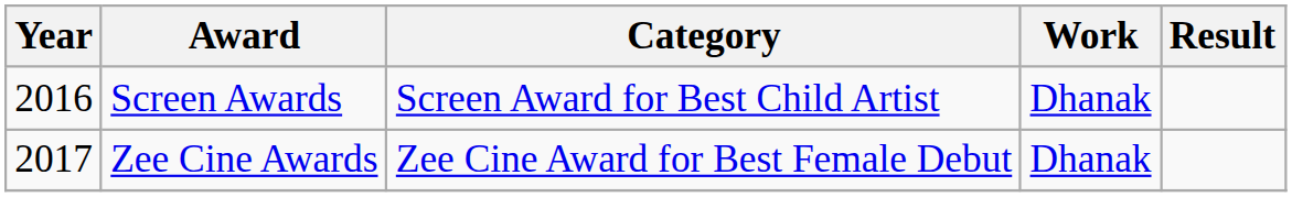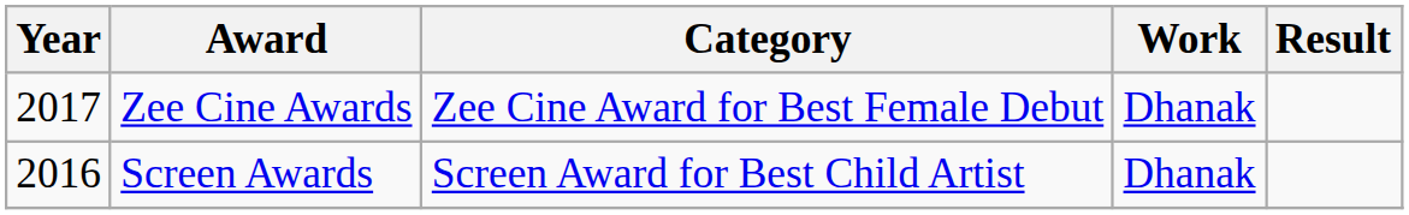 <table class="wikitable">
 <tr>
 <th>Year</th>
 <th>Award</th>
 <th>Category</th>
 <th>Work</th>
 <th>Result</th>
 </tr>
 <tr>
+<td>2017</td>
+<td><a href='#'>Zee Cine Awards</a></td>
+<td><a href='#'>Zee Cine Award for Best Female Debut</a></td>
+<td><a href='#'>Dhanak</a></td>
+<td></td>
+</tr>
+<tr>
 <td>2016</td>
 <td><a href='#'>Screen Awards</a></td>
 <td><a href='#'>Screen Award for Best Child Artist</a></td>
 <td><a href='#'>Dhanak</a></td>
 <td></td>
 </tr>
 <tr>
-<td>2017</td>
-<td><a href='#'>Zee Cine Awards</a></td>
-<td><a href='#'>Zee Cine Award for Best Female Debut</a></td>
-<td><a href='#'>Dhanak</a></td>
-<td></td>
-</tr>
-<tr>
 </tr>
 </table>
